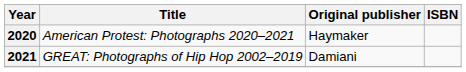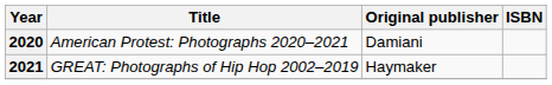 <table class="wikitable plainrowheaders sortable">
 <tr>
 <th scope="col">Year</th>
 <th scope="col">Title</th>
 <th scope="col">Original publisher</th>
 <th scope="col">ISBN</th>
 </tr>
 <tr>
 <th scope="row">2020</th>
 <td><em>American Protest: Photographs 2020–2021</em></td>
-<td>Haymaker</td>
+<td>Damiani</td>
 <td></td>
 </tr>
 <tr>
 <th scope="row">2021</th>
 <td><em>GREAT: Photographs of Hip Hop 2002–2019</em></td>
-<td>Damiani</td>
+<td>Haymaker</td>
 <td></td>
 </tr>
 <tr>
 </tr>
 </table>
